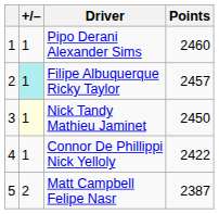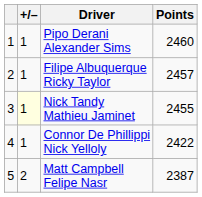 <table class="wikitable" style="font-size: 95%;">
 <tr>
 <th scope="col"></th>
 <th scope="col">+/–</th>
 <th scope="col">Driver</th>
 <th scope="col">Points</th>
 </tr>
 <tr>
 <td align=center>1</td>
 <td align="left"> 1</td>
 <td> <a href='#'>Pipo Derani</a><br> <a href='#'>Alexander Sims</a></td>
 <td align=right>2460</td>
 </tr>
 <tr>
 <td align=center>2</td>
-<td align="left" style="background: paleturquoise;"> 1</td>
+<td align="left"> 1</td>
 <td> <a href='#'>Filipe Albuquerque</a><br> <a href='#'>Ricky Taylor</a></td>
 <td align=right>2457</td>
 </tr>
 <tr>
 <td align=center>3</td>
 <td align="left" style="background: lightyellow;"> 1</td>
 <td> <a href='#'>Nick Tandy</a><br> <a href='#'>Mathieu Jaminet</a></td>
-<td align=right>2450</td>
+<td align=right>2455</td>
 </tr>
 <tr>
 <td align=center>4</td>
 <td align="left"> 1</td>
 <td> <a href='#'>Connor De Phillippi</a><br> <a href='#'>Nick Yelloly</a></td>
 <td align=right>2422</td>
 </tr>
 <tr>
 <td align=center>5</td>
 <td align="left"> 2</td>
 <td> <a href='#'>Matt Campbell</a><br> <a href='#'>Felipe Nasr</a></td>
 <td align=right>2387</td>
 </tr>
 </table>
